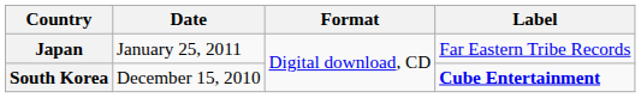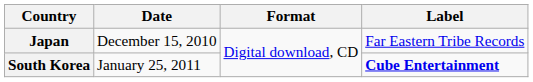 <table class="wikitable plainrowheaders">
 <tr>
 <th scope="col">Country</th>
 <th>Date</th>
 <th>Format</th>
 <th>Label</th>
 </tr>
 <tr>
 <th scope="row" rowspan="1">Japan</th>
-<td>January 25, 2011</td>
+<td>December 15, 2010</td>
 <td rowspan="2" scope="row"><a href='#'>Digital download</a>, CD</td>
 <td scope="row"><a href='#'>Far Eastern Tribe Records</a></td>
 </tr>
 <tr>
 <th scope="row" rowspan="1">South Korea</th>
-<td>December 15, 2010</td>
+<td>January 25, 2011</td>
 <td><strong><a href='#'>Cube Entertainment</a></strong></td>
 </tr>
 </table>
